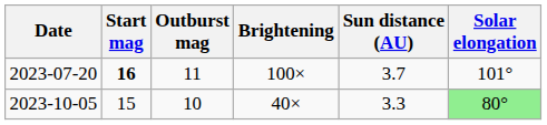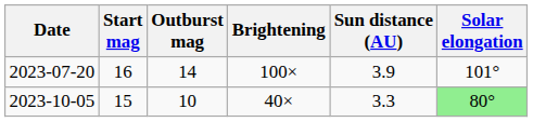 <table class="wikitable" style="text-align: center; font-size: 0.9em;">
 <tr>
 <th>Date</th>
 <th>Start<br><a href='#'>mag</a></th>
 <th>Outburst<br>mag</th>
 <th>Brightening</th>
 <th>Sun distance<br>(<a href='#'>AU</a>)</th>
 <th><a href='#'>Solar<br>elongation</a></th>
 </tr>
 <tr>
 <td>2023-07-20</td>
-<td><strong>16</strong></td>
-<td>11</td>
+<td>16</td>
+<td>14</td>
 <td>100×</td>
-<td>3.7</td>
+<td>3.9</td>
 <td>101°</td>
 </tr>
 <tr>
 <td>2023-10-05</td>
 <td>15</td>
 <td>10</td>
 <td>40×</td>
 <td>3.3</td>
 <td style="background: lightgreen;">80°</td>
 </tr>
 </table>
